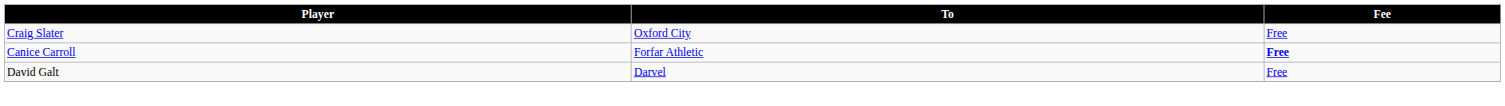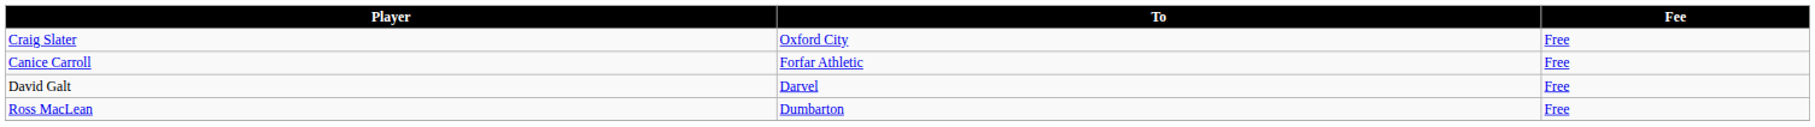 <table class="wikitable" style="text-align:left; font-size:95%;width:98%;">
 <tr>
 <th style="background:black; color:white;">Player</th>
 <th style="background:black; color:white;">To</th>
 <th style="background:black; color:white;">Fee</th>
 </tr>
 <tr>
 <td> <a href='#'>Craig Slater</a></td>
 <td> <a href='#'>Oxford City</a></td>
 <td><a href='#'>Free</a></td>
 </tr>
 <tr>
 <td> <a href='#'>Canice Carroll</a></td>
 <td> <a href='#'>Forfar Athletic</a></td>
-<td><strong><a href='#'>Free</a></strong></td>
+<td><a href='#'>Free</a></td>
 </tr>
 <tr>
 <td> David Galt</td>
 <td> <a href='#'>Darvel</a></td>
 <td><a href='#'>Free</a></td>
 </tr>
 <tr>
+<td> <a href='#'>Ross MacLean</a></td>
+<td> <a href='#'>Dumbarton</a></td>
+<td><a href='#'>Free</a></td>
+</tr>
+<tr>
 </tr>
 </table>
